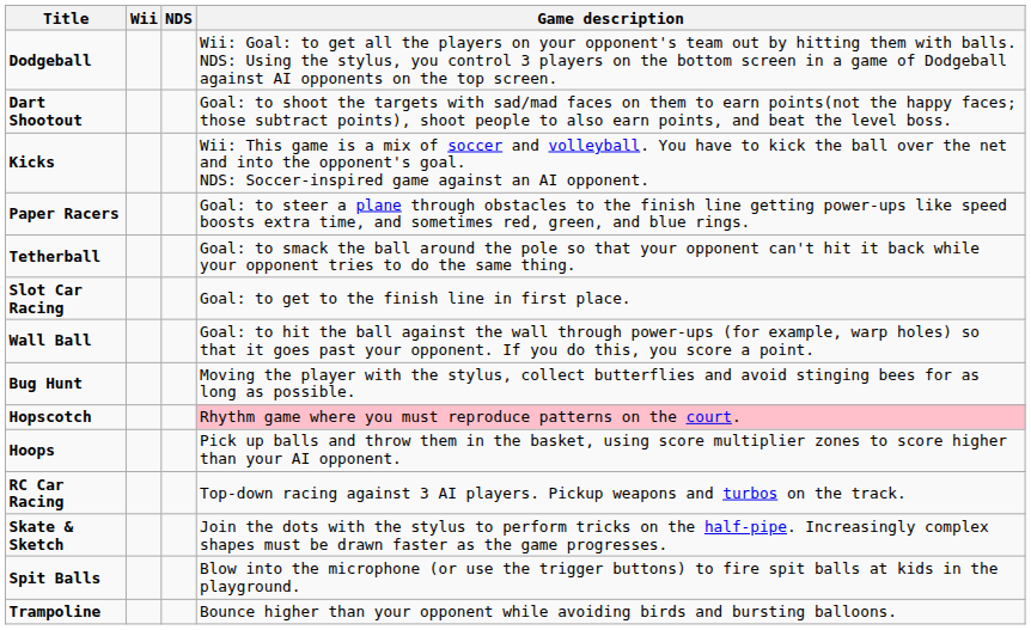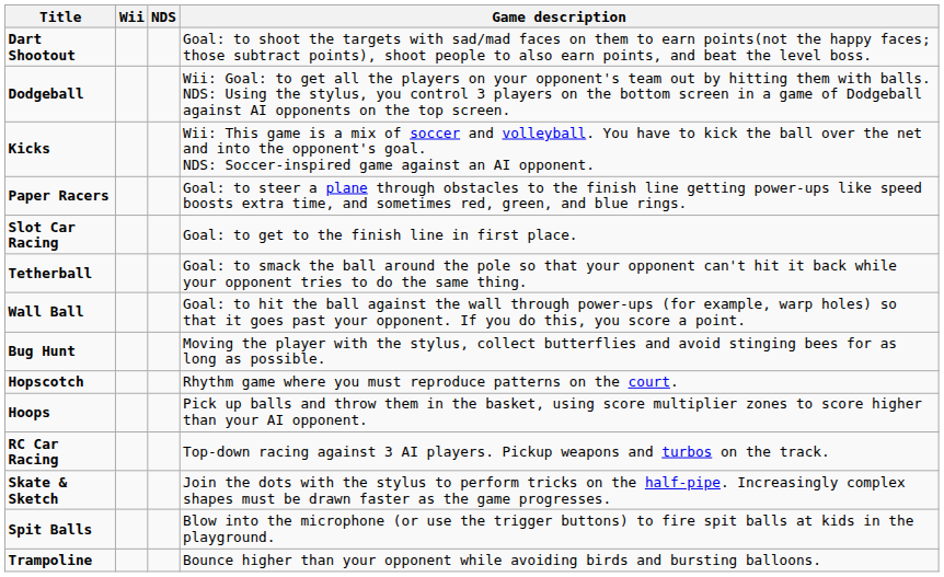 <table class="wikitable sortable" border="1">
 <tr>
 <th scope="col">Title</th>
 <th scope="col">Wii</th>
 <th scope="col">NDS</th>
 <th scope="col" class="unsortable">Game description</th>
 </tr>
 <tr>
+<td><strong>Dart Shootout</strong></td>
+<td></td>
+<td></td>
+<td>Goal: to shoot the targets with sad/mad faces on them to earn points(not the happy faces; those subtract points), shoot people to also earn points, and beat the level boss.</td>
+</tr>
+<tr>
 <td><strong>Dodgeball</strong></td>
 <td></td>
 <td></td>
 <td>Wii: Goal: to get all the players on your opponent's team out by hitting them with balls.<br>NDS: Using the stylus, you control 3 players on the bottom screen in a game of Dodgeball against AI opponents on the top screen.</td>
-</tr>
-<tr>
-<td><strong>Dart Shootout</strong></td>
-<td></td>
-<td></td>
-<td>Goal: to shoot the targets with sad/mad faces on them to earn points(not the happy faces; those subtract points), shoot people to also earn points, and beat the level boss.</td>
 </tr>
 <tr>
 <td><strong>Kicks</strong></td>
 <td></td>
 <td></td>
 <td>Wii: This game is a mix of <a href='#'>soccer</a> and <a href='#'>volleyball</a>. You have to kick the ball over the net and into the opponent's goal.<br>NDS: Soccer-inspired game against an AI opponent.</td>
 </tr>
 <tr>
 <td><strong>Paper Racers</strong></td>
 <td></td>
 <td></td>
 <td>Goal: to steer a <a href='#'>plane</a> through obstacles to the finish line getting power-ups like speed boosts extra time, and sometimes red, green, and blue rings.</td>
 </tr>
 <tr>
+<td><strong>Slot Car Racing</strong></td>
+<td></td>
+<td></td>
+<td>Goal: to get to the finish line in first place.</td>
+</tr>
+<tr>
 <td><strong>Tetherball</strong></td>
 <td></td>
 <td></td>
 <td>Goal: to smack the ball around the pole so that your opponent can't hit it back while your opponent tries to do the same thing.</td>
-</tr>
-<tr>
-<td><strong>Slot Car Racing</strong></td>
-<td></td>
-<td></td>
-<td>Goal: to get to the finish line in first place.</td>
 </tr>
 <tr>
 <td><strong>Wall Ball</strong></td>
 <td></td>
 <td></td>
 <td>Goal: to hit the ball against the wall through power-ups (for example, warp holes) so that it goes past your opponent. If you do this, you score a point.</td>
 </tr>
 <tr>
 <td><strong>Bug Hunt</strong></td>
 <td></td>
 <td></td>
 <td>Moving the player with the stylus, collect butterflies and avoid stinging bees for as long as possible.</td>
 </tr>
 <tr>
 <td><strong>Hopscotch</strong></td>
 <td></td>
 <td></td>
-<td style="background: pink;">Rhythm game where you must reproduce patterns on the <a href='#'>court</a>.</td>
+<td>Rhythm game where you must reproduce patterns on the <a href='#'>court</a>.</td>
 </tr>
 <tr>
 <td><strong>Hoops</strong></td>
 <td></td>
 <td></td>
 <td>Pick up balls and throw them in the basket, using score multiplier zones to score higher than your AI opponent.</td>
 </tr>
 <tr>
 <td><strong>RC Car Racing</strong></td>
 <td></td>
 <td></td>
 <td>Top-down racing against 3 AI players. Pickup weapons and <a href='#'>turbos</a> on the track.</td>
 </tr>
 <tr>
 <td><strong>Skate & Sketch</strong></td>
 <td></td>
 <td></td>
 <td>Join the dots with the stylus to perform tricks on the <a href='#'>half-pipe</a>. Increasingly complex shapes must be drawn faster as the game progresses.</td>
 </tr>
 <tr>
 <td><strong>Spit Balls</strong></td>
 <td></td>
 <td></td>
 <td>Blow into the microphone (or use the trigger buttons) to fire spit balls at kids in the playground.</td>
 </tr>
 <tr>
 <td><strong>Trampoline</strong></td>
 <td></td>
 <td></td>
 <td>Bounce higher than your opponent while avoiding birds and bursting balloons.</td>
 </tr>
 </table>
